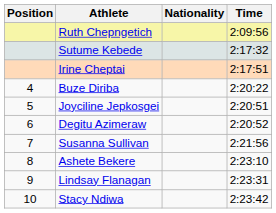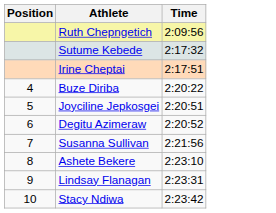 <table class="wikitable sortable">
 <tr>
 <th scope="col">Position</th>
 <th scope="col">Athlete</th>
-<th scope="col">Nationality</th>
 <th scope="col">Time</th>
 </tr>
 <tr bgcolor="#F7F6A8">
 <td align=center></td>
 <td><a href='#'>Ruth Chepngetich</a></td>
-<td></td>
 <td>2:09:56 <strong></strong></td>
 </tr>
 <tr bgcolor="#DCE5E5">
 <td align=center></td>
 <td><a href='#'>Sutume Kebede</a></td>
-<td></td>
 <td>2:17:32</td>
 </tr>
 <tr bgcolor="#FFDAB9">
 <td align=center></td>
 <td><a href='#'>Irine Cheptai</a></td>
-<td></td>
 <td>2:17:51</td>
 </tr>
 <tr>
 <td align=center>4</td>
 <td><a href='#'>Buze Diriba</a></td>
-<td></td>
 <td>2:20:22</td>
 </tr>
 <tr>
 <td align=center>5</td>
 <td><a href='#'>Joyciline Jepkosgei</a></td>
-<td></td>
 <td>2:20:51</td>
 </tr>
 <tr>
 <td align=center>6</td>
 <td><a href='#'>Degitu Azimeraw</a></td>
-<td></td>
 <td>2:20:52</td>
 </tr>
 <tr>
 <td align=center>7</td>
 <td><a href='#'>Susanna Sullivan</a></td>
-<td></td>
 <td>2:21:56</td>
 </tr>
 <tr>
 <td align=center>8</td>
 <td><a href='#'>Ashete Bekere</a></td>
-<td></td>
 <td>2:23:10</td>
 </tr>
 <tr>
 <td align=center>9</td>
 <td><a href='#'>Lindsay Flanagan</a></td>
-<td></td>
 <td>2:23:31</td>
 </tr>
 <tr>
 <td align=center>10</td>
 <td><a href='#'>Stacy Ndiwa</a></td>
-<td></td>
 <td>2:23:42</td>
 </tr>
 </table>
